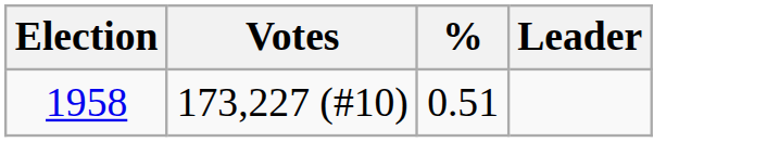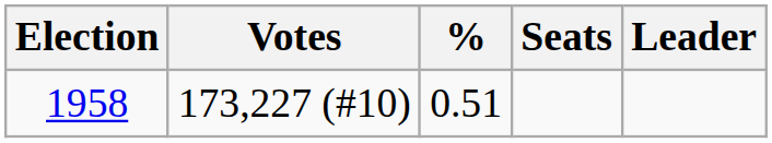 <table class=wikitable style=text-align:center>
 <tr>
 <th>Election</th>
 <th>Votes</th>
 <th>%</th>
+<th>Seats</th>
 <th>Leader</th>
 </tr>
 <tr>
 <td><a href='#'>1958</a></td>
 <td>173,227 (#10)</td>
 <td>0.51</td>
 <td></td>
+<td></td>
 </tr>
 </table>
